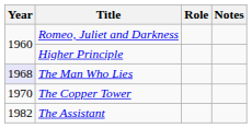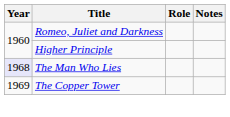 <table class="wikitable sortable">
 <tr>
 <th>Year</th>
 <th>Title</th>
 <th>Role</th>
 <th class="unsortable">Notes</th>
 </tr>
 <tr>
 <td rowspan=2>1960</td>
 <td><em><a href='#'>Romeo, Juliet and Darkness</a></em></td>
 <td></td>
 <td></td>
 </tr>
 <tr>
 <td><em><a href='#'>Higher Principle</a></em></td>
 <td></td>
 <td></td>
 </tr>
 <tr>
 <td style="background: lavender;">1968</td>
 <td><em><a href='#'>The Man Who Lies</a></em></td>
 <td></td>
 <td></td>
 </tr>
 <tr>
-<td>1970</td>
+<td>1969</td>
 <td><em><a href='#'>The Copper Tower</a></em></td>
 <td></td>
 <td></td>
 </tr>
-<tr>
-<td>1982</td>
-<td><em><a href='#'>The Assistant</a></em></td>
-<td></td>
-<td></td>
-</tr>
 </table>
